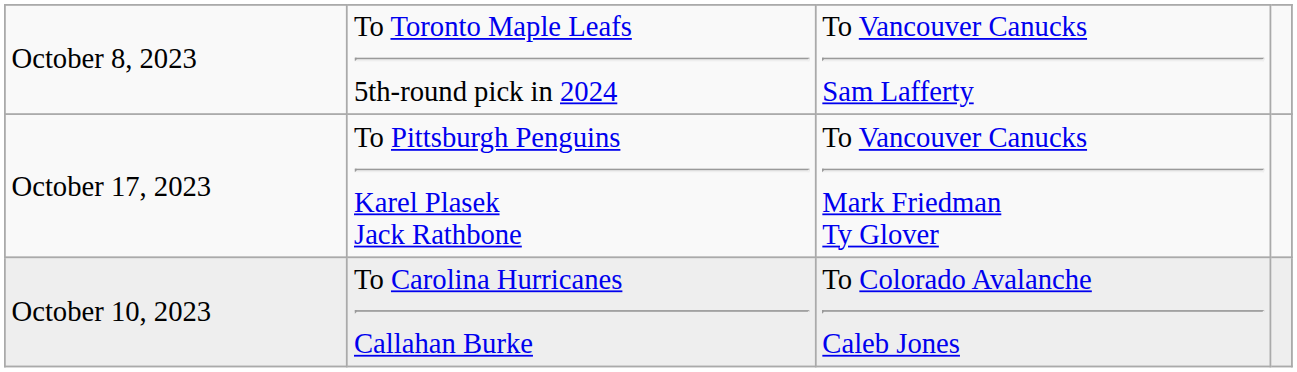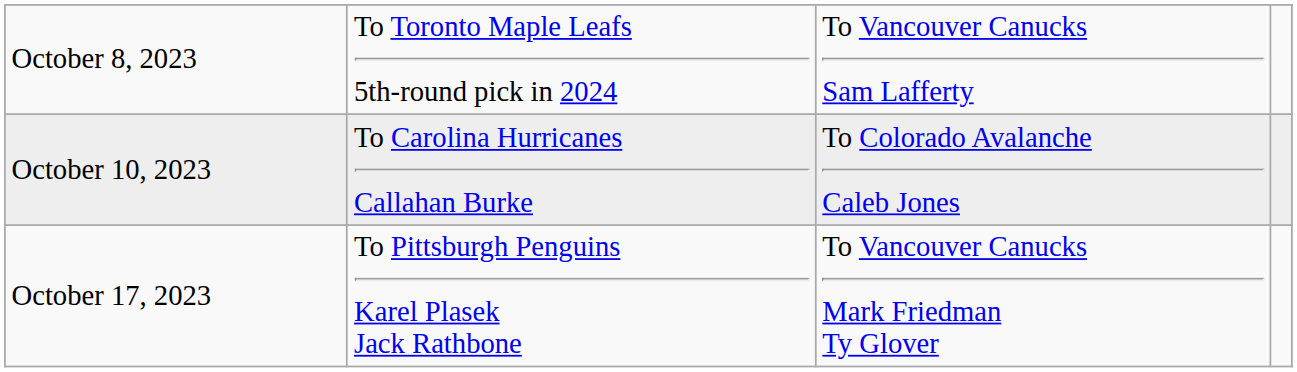 <table cellspacing=0 class="wikitable" style="border:1px solid #999999; width:720px;">
 <tr>
 <td>October 8, 2023</td>
 <td valign="top">To <a href='#'>Toronto Maple Leafs</a><hr>5th-round pick in <a href='#'>2024</a></td>
 <td valign="top">To <a href='#'>Vancouver Canucks</a><hr><a href='#'>Sam Lafferty</a></td>
+<td></td>
+</tr>
+<tr bgcolor="eeeeee">
+<td>October 10, 2023</td>
+<td valign="top">To <a href='#'>Carolina Hurricanes</a><hr><a href='#'>Callahan Burke</a></td>
+<td valign="top">To <a href='#'>Colorado Avalanche</a><hr><a href='#'>Caleb Jones</a></td>
 <td></td>
 </tr>
 <tr>
 <td>October 17, 2023</td>
 <td valign="top">To <a href='#'>Pittsburgh Penguins</a><hr><a href='#'>Karel Plasek</a><br><a href='#'>Jack Rathbone</a></td>
 <td valign="top">To <a href='#'>Vancouver Canucks</a><hr><a href='#'>Mark Friedman</a><br><a href='#'>Ty Glover</a></td>
 <td></td>
 </tr>
-<tr bgcolor="eeeeee">
-<td>October 10, 2023</td>
-<td valign="top">To <a href='#'>Carolina Hurricanes</a><hr><a href='#'>Callahan Burke</a></td>
-<td valign="top">To <a href='#'>Colorado Avalanche</a><hr><a href='#'>Caleb Jones</a></td>
-<td></td>
-</tr>
 </table>
